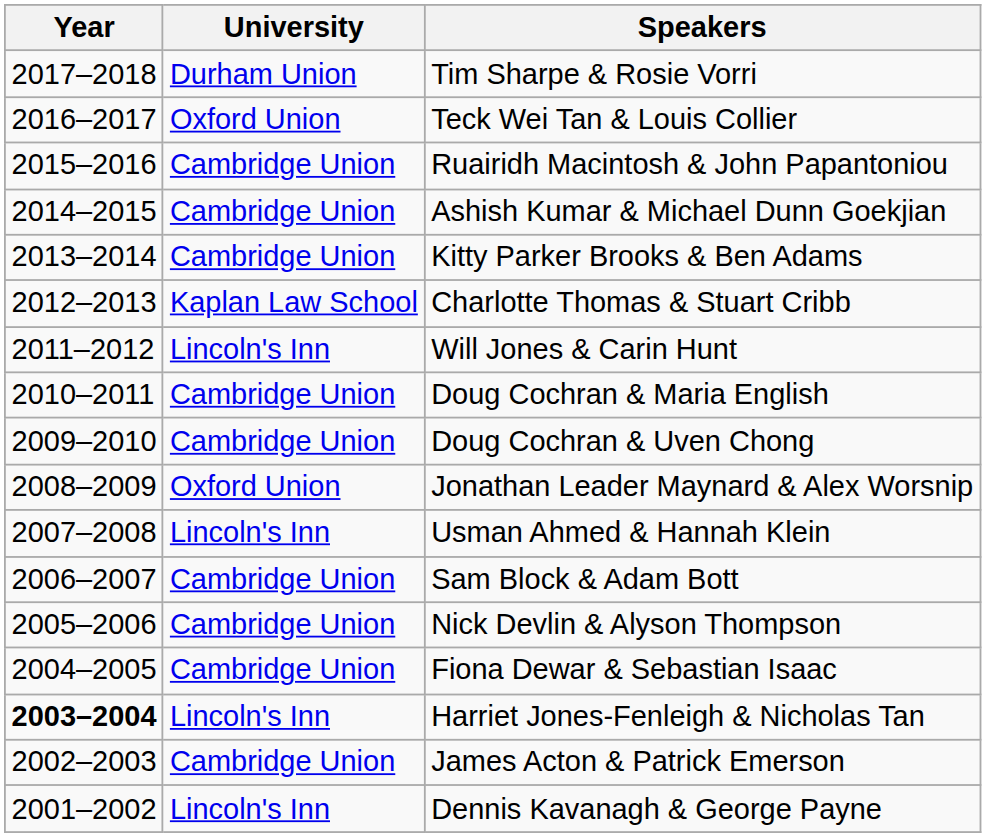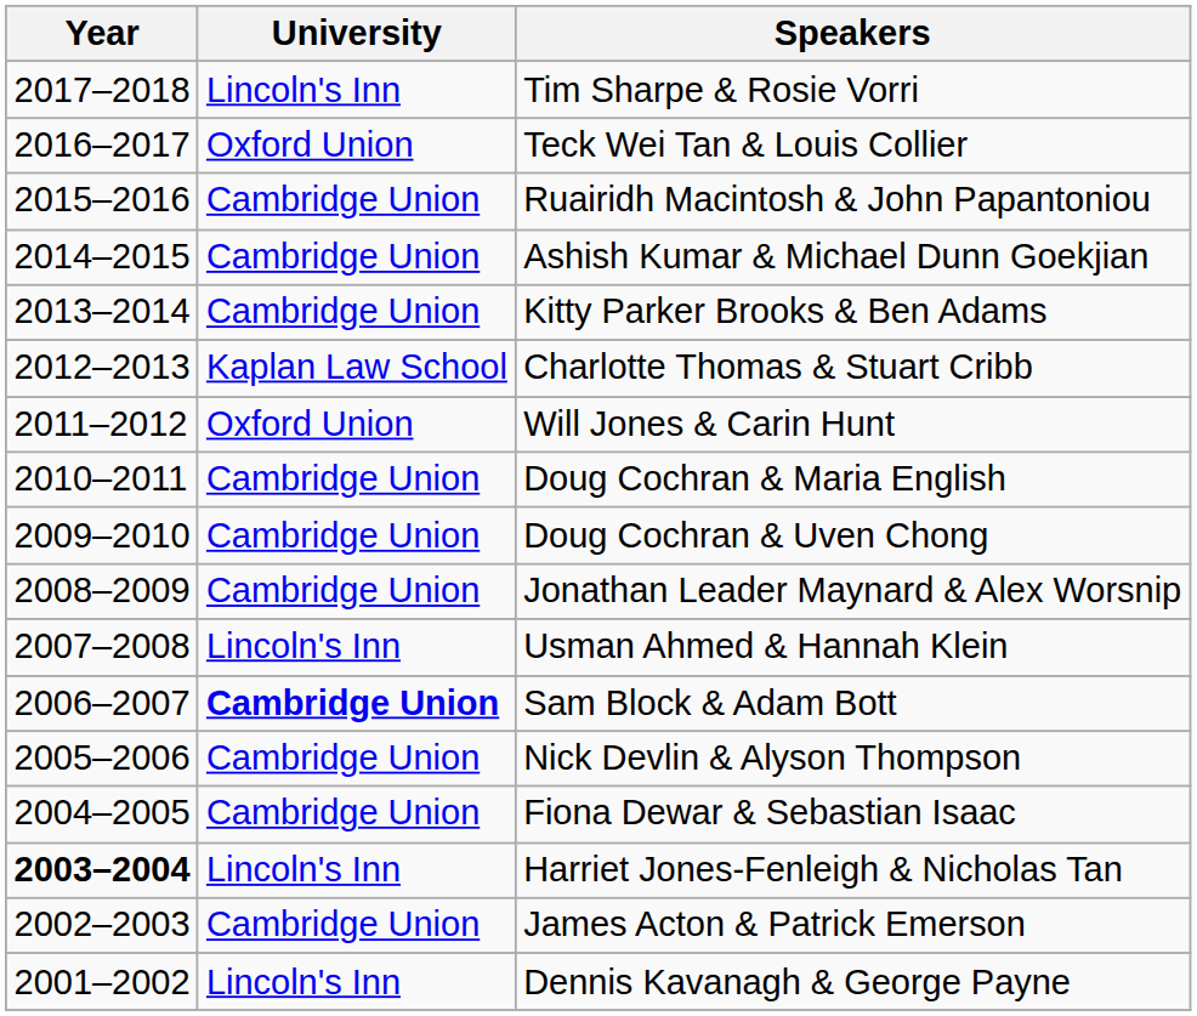 <table class="wikitable sortable">
 <tr>
 <th>Year</th>
 <th>University</th>
 <th>Speakers</th>
 </tr>
 <tr>
 <td>2017–2018</td>
-<td><a href='#'>Durham Union</a></td>
+<td><a href='#'>Lincoln's Inn</a></td>
 <td>Tim Sharpe & Rosie Vorri</td>
 </tr>
 <tr>
 <td>2016–2017</td>
 <td><a href='#'>Oxford Union</a></td>
 <td>Teck Wei Tan & Louis Collier</td>
 </tr>
 <tr>
 <td>2015–2016</td>
 <td><a href='#'>Cambridge Union</a></td>
 <td>Ruairidh Macintosh & John Papantoniou</td>
 </tr>
 <tr>
 <td>2014–2015</td>
 <td><a href='#'>Cambridge Union</a></td>
 <td>Ashish Kumar & Michael Dunn Goekjian</td>
 </tr>
 <tr>
 <td>2013–2014</td>
 <td><a href='#'>Cambridge Union</a></td>
 <td>Kitty Parker Brooks & Ben Adams</td>
 </tr>
 <tr>
 <td>2012–2013</td>
 <td><a href='#'>Kaplan Law School</a></td>
 <td>Charlotte Thomas & Stuart Cribb</td>
 </tr>
 <tr>
 <td>2011–2012</td>
-<td><a href='#'>Lincoln's Inn</a></td>
+<td><a href='#'>Oxford Union</a></td>
 <td>Will Jones & Carin Hunt</td>
 </tr>
 <tr>
 <td>2010–2011</td>
 <td><a href='#'>Cambridge Union</a></td>
 <td>Doug Cochran & Maria English</td>
 </tr>
 <tr>
 <td>2009–2010</td>
 <td><a href='#'>Cambridge Union</a></td>
 <td>Doug Cochran & Uven Chong</td>
 </tr>
 <tr>
 <td>2008–2009</td>
-<td><a href='#'>Oxford Union</a></td>
+<td><a href='#'>Cambridge Union</a></td>
 <td>Jonathan Leader Maynard & Alex Worsnip</td>
 </tr>
 <tr>
 <td>2007–2008</td>
 <td><a href='#'>Lincoln's Inn</a></td>
 <td>Usman Ahmed & Hannah Klein</td>
 </tr>
 <tr>
 <td>2006–2007</td>
-<td><a href='#'>Cambridge Union</a></td>
+<td><strong><a href='#'>Cambridge Union</a></strong></td>
 <td>Sam Block & Adam Bott</td>
 </tr>
 <tr>
 <td>2005–2006</td>
 <td><a href='#'>Cambridge Union</a></td>
 <td>Nick Devlin & Alyson Thompson</td>
 </tr>
 <tr>
 <td>2004–2005</td>
 <td><a href='#'>Cambridge Union</a></td>
 <td>Fiona Dewar & Sebastian Isaac</td>
 </tr>
 <tr>
 <td><strong>2003–2004</strong></td>
 <td><a href='#'>Lincoln's Inn</a></td>
 <td>Harriet Jones-Fenleigh & Nicholas Tan</td>
 </tr>
 <tr>
 <td>2002–2003</td>
 <td><a href='#'>Cambridge Union</a></td>
 <td>James Acton & Patrick Emerson</td>
 </tr>
 <tr>
 <td>2001–2002</td>
 <td><a href='#'>Lincoln's Inn</a></td>
 <td>Dennis Kavanagh & George Payne</td>
 </tr>
 </table>
